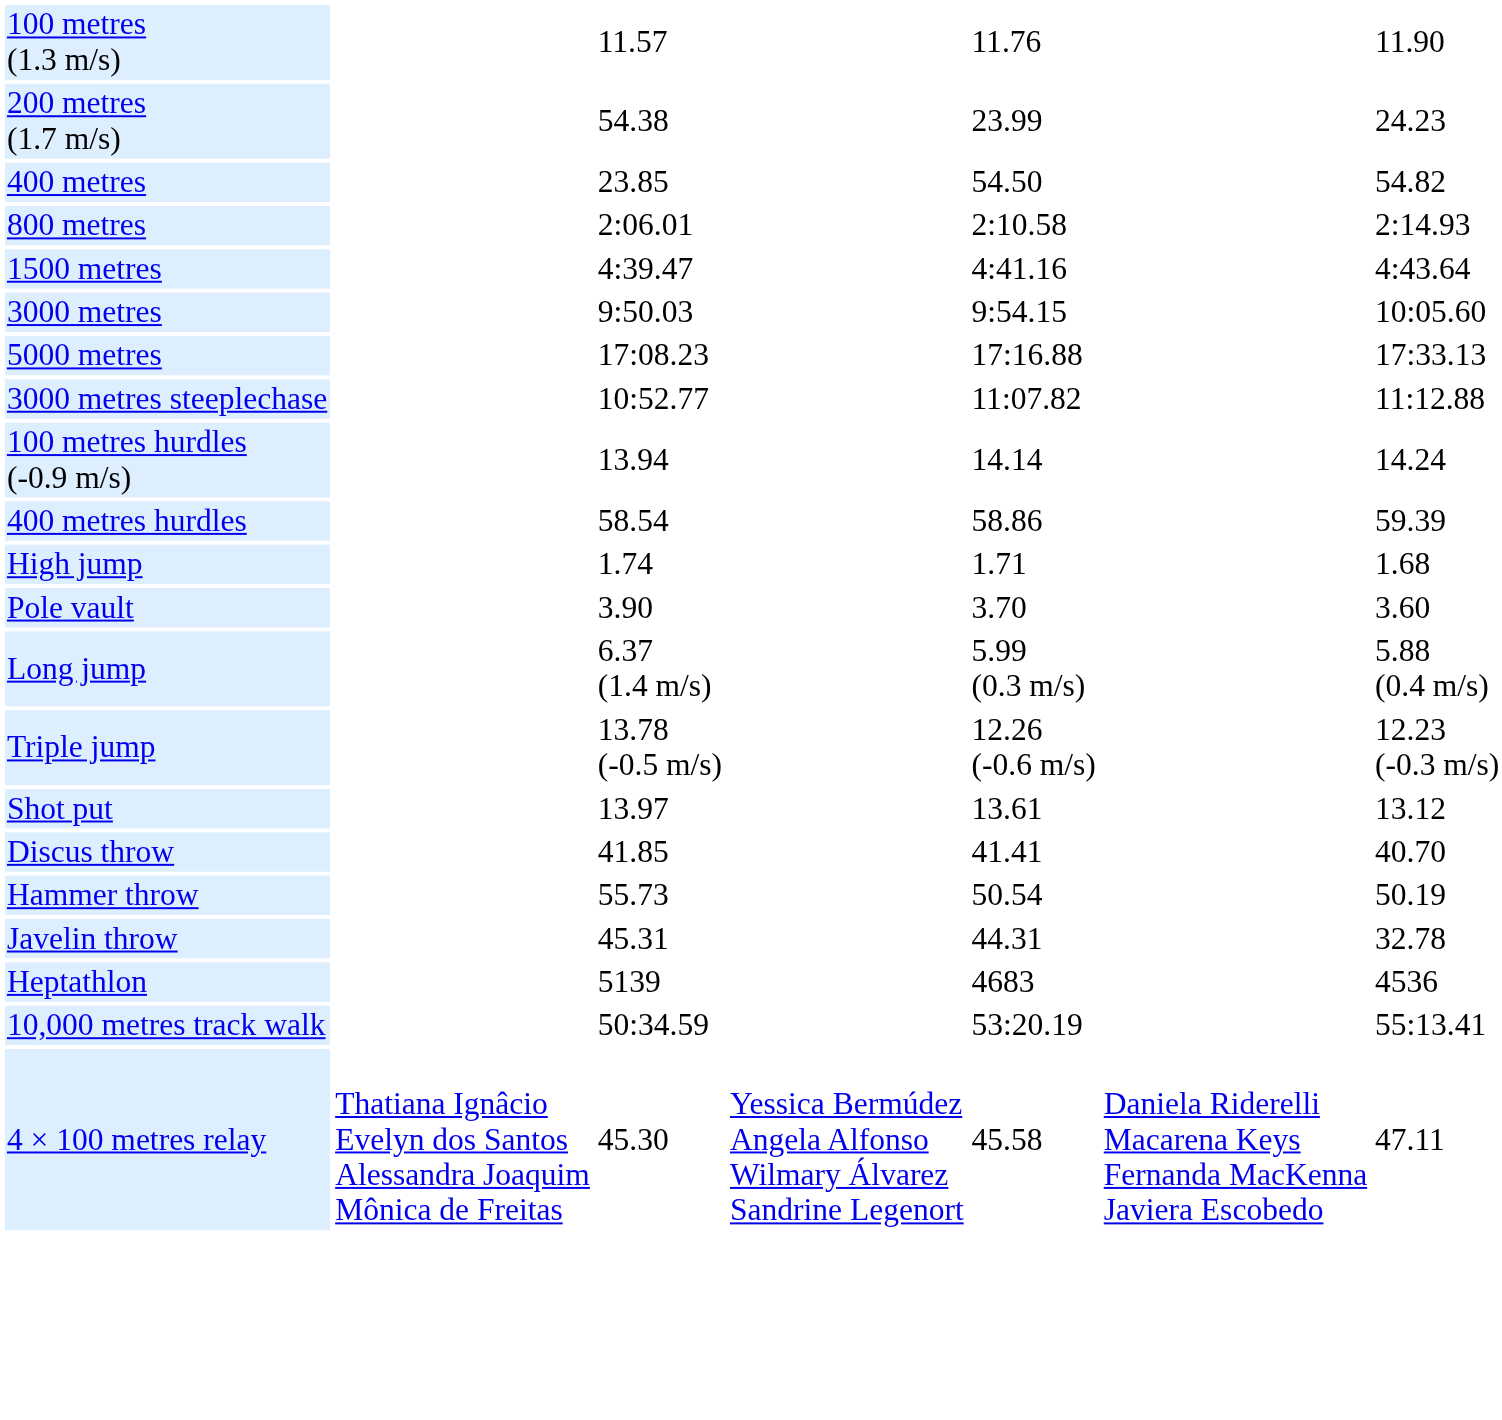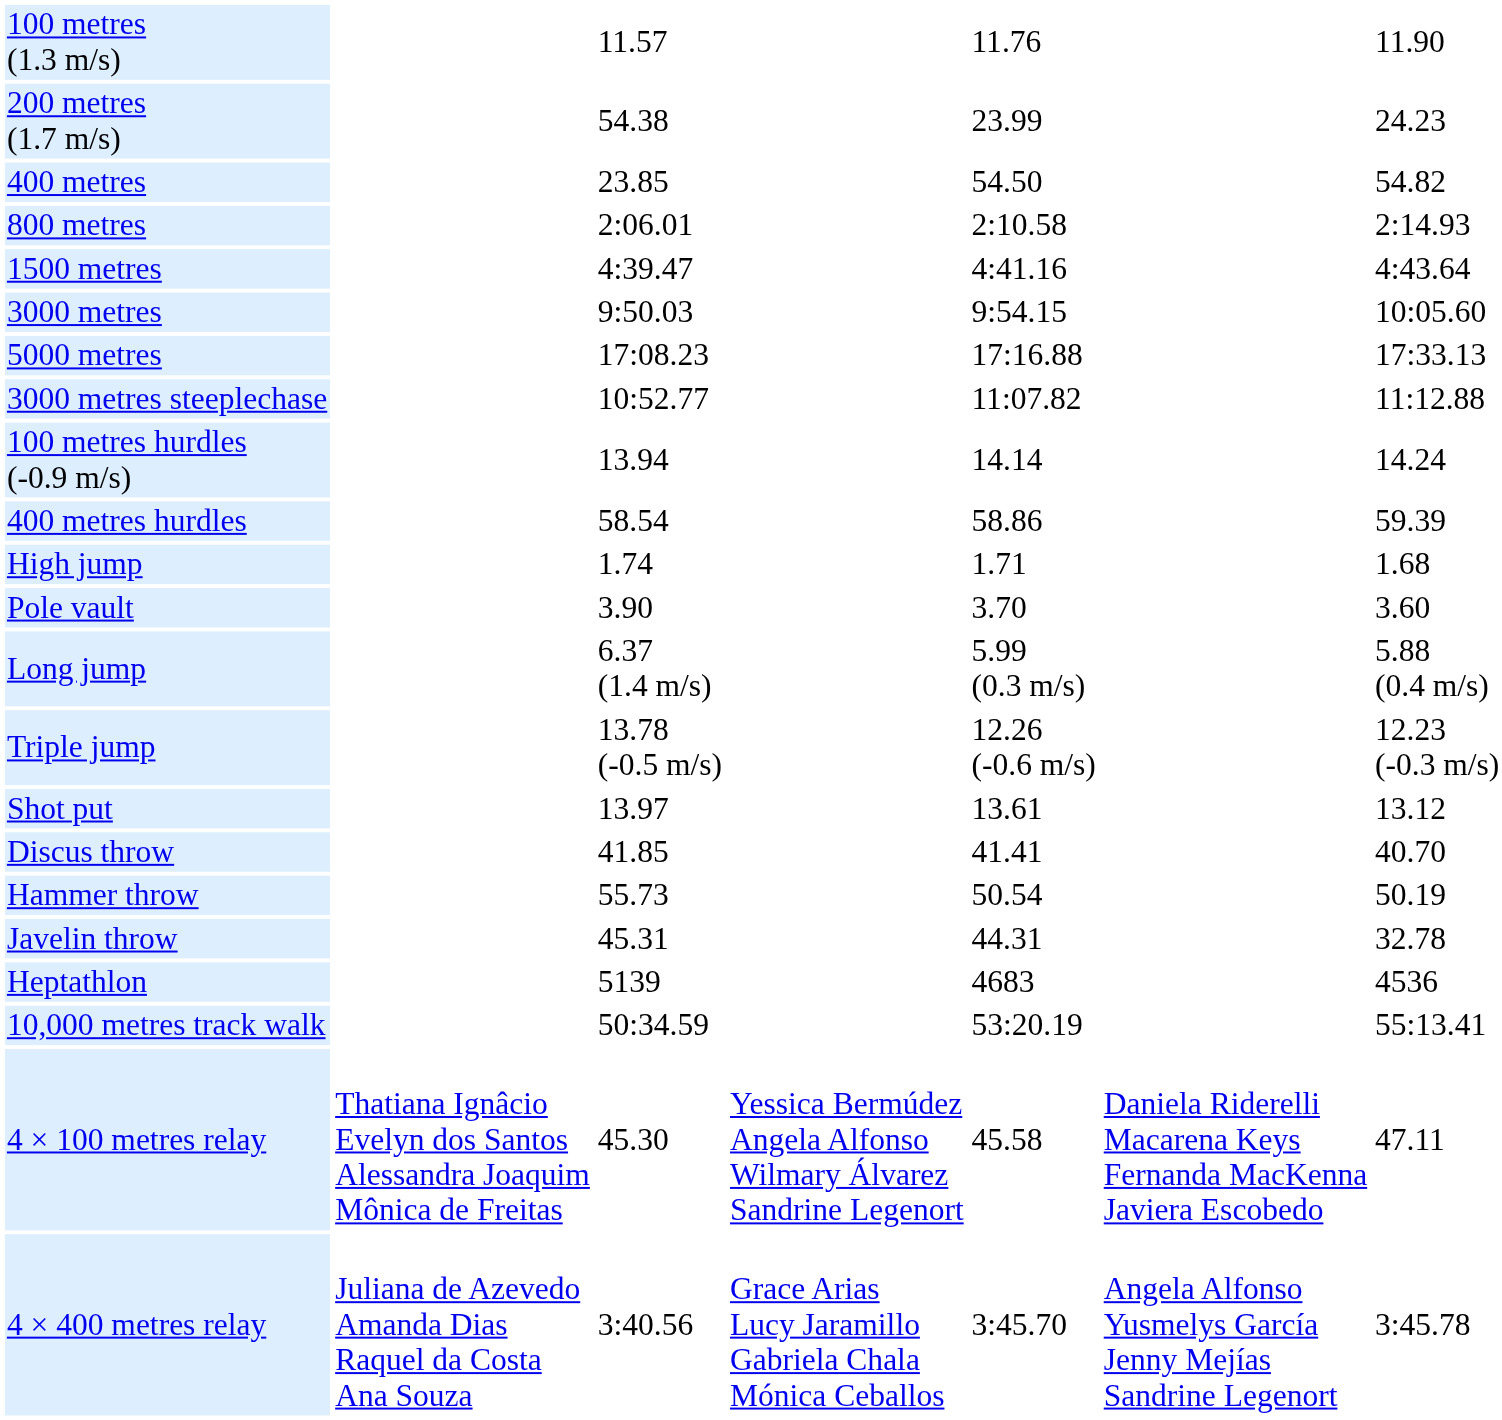 <table>
 <tr>
 <td bgcolor = DDEEFF><a href='#'>100 metres</a> <br> (1.3 m/s)</td>
 <td></td>
 <td>11.57</td>
 <td></td>
 <td>11.76</td>
 <td></td>
 <td>11.90</td>
 </tr>
 <tr>
 <td bgcolor = DDEEFF><a href='#'>200 metres</a> <br> (1.7 m/s)</td>
 <td></td>
 <td>54.38</td>
 <td></td>
 <td>23.99</td>
 <td></td>
 <td>24.23</td>
 </tr>
 <tr>
 <td bgcolor = DDEEFF><a href='#'>400 metres</a></td>
 <td></td>
 <td>23.85</td>
 <td></td>
 <td>54.50</td>
 <td></td>
 <td>54.82</td>
 </tr>
 <tr>
 <td bgcolor = DDEEFF><a href='#'>800 metres</a></td>
 <td></td>
 <td>2:06.01</td>
 <td></td>
 <td>2:10.58</td>
 <td></td>
 <td>2:14.93</td>
 </tr>
 <tr>
 <td bgcolor = DDEEFF><a href='#'>1500 metres</a></td>
 <td></td>
 <td>4:39.47</td>
 <td></td>
 <td>4:41.16</td>
 <td></td>
 <td>4:43.64</td>
 </tr>
 <tr>
 <td bgcolor = DDEEFF><a href='#'>3000 metres</a></td>
 <td></td>
 <td>9:50.03</td>
 <td></td>
 <td>9:54.15</td>
 <td></td>
 <td>10:05.60</td>
 </tr>
 <tr>
 <td bgcolor = DDEEFF><a href='#'>5000 metres</a></td>
 <td></td>
 <td>17:08.23</td>
 <td></td>
 <td>17:16.88</td>
 <td></td>
 <td>17:33.13</td>
 </tr>
 <tr>
 <td bgcolor = DDEEFF><a href='#'>3000 metres steeplechase</a></td>
 <td></td>
 <td>10:52.77</td>
 <td></td>
 <td>11:07.82</td>
 <td></td>
 <td>11:12.88</td>
 </tr>
 <tr>
 <td bgcolor = DDEEFF><a href='#'>100 metres hurdles</a> <br> (-0.9 m/s)</td>
 <td></td>
 <td>13.94</td>
 <td></td>
 <td>14.14</td>
 <td></td>
 <td>14.24</td>
 </tr>
 <tr>
 <td bgcolor = DDEEFF><a href='#'>400 metres hurdles</a></td>
 <td></td>
 <td>58.54</td>
 <td></td>
 <td>58.86</td>
 <td></td>
 <td>59.39</td>
 </tr>
 <tr>
 <td bgcolor = DDEEFF><a href='#'>High jump</a></td>
 <td></td>
 <td>1.74</td>
 <td></td>
 <td>1.71</td>
 <td>  <br> </td>
 <td>1.68</td>
 </tr>
 <tr>
 <td bgcolor = DDEEFF><a href='#'>Pole vault</a></td>
 <td></td>
 <td>3.90</td>
 <td></td>
 <td>3.70</td>
 <td></td>
 <td>3.60</td>
 </tr>
 <tr>
 <td bgcolor = DDEEFF><a href='#'>Long jump</a></td>
 <td></td>
 <td>6.37 <br> (1.4 m/s)</td>
 <td></td>
 <td>5.99 <br> (0.3 m/s)</td>
 <td></td>
 <td>5.88 <br> (0.4 m/s)</td>
 </tr>
 <tr>
 <td bgcolor = DDEEFF><a href='#'>Triple jump</a></td>
 <td></td>
 <td>13.78 <br> (-0.5 m/s)</td>
 <td></td>
 <td>12.26 <br> (-0.6 m/s)</td>
 <td></td>
 <td>12.23 <br> (-0.3 m/s)</td>
 </tr>
 <tr>
 <td bgcolor = DDEEFF><a href='#'>Shot put</a></td>
 <td></td>
 <td>13.97</td>
 <td></td>
 <td>13.61</td>
 <td></td>
 <td>13.12</td>
 </tr>
 <tr>
 <td bgcolor = DDEEFF><a href='#'>Discus throw</a></td>
 <td></td>
 <td>41.85</td>
 <td></td>
 <td>41.41</td>
 <td></td>
 <td>40.70</td>
 </tr>
 <tr>
 <td bgcolor = DDEEFF><a href='#'>Hammer throw</a></td>
 <td></td>
 <td>55.73</td>
 <td></td>
 <td>50.54</td>
 <td></td>
 <td>50.19</td>
 </tr>
 <tr>
 <td bgcolor = DDEEFF><a href='#'>Javelin throw</a></td>
 <td></td>
 <td>45.31</td>
 <td></td>
 <td>44.31</td>
 <td></td>
 <td>32.78</td>
 </tr>
 <tr>
 <td bgcolor = DDEEFF><a href='#'>Heptathlon</a></td>
 <td></td>
 <td>5139</td>
 <td></td>
 <td>4683</td>
 <td></td>
 <td>4536</td>
 </tr>
 <tr>
 <td bgcolor = DDEEFF><a href='#'>10,000 metres track walk</a></td>
 <td></td>
 <td>50:34.59</td>
 <td></td>
 <td>53:20.19</td>
 <td></td>
 <td>55:13.41</td>
 </tr>
 <tr>
 <td bgcolor = DDEEFF><a href='#'>4 × 100 metres relay</a></td>
 <td>  <br> <a href='#'>Thatiana Ignâcio</a> <br> <a href='#'>Evelyn dos Santos</a> <br> <a href='#'>Alessandra Joaquim</a> <br> <a href='#'>Mônica de Freitas</a></td>
 <td>45.30</td>
 <td> <br> <a href='#'>Yessica Bermúdez</a> <br> <a href='#'>Angela Alfonso</a> <br> <a href='#'>Wilmary Álvarez</a> <br> <a href='#'>Sandrine Legenort</a></td>
 <td>45.58</td>
 <td> <br> <a href='#'>Daniela Riderelli</a> <br> <a href='#'>Macarena Keys</a> <br> <a href='#'>Fernanda MacKenna</a> <br> <a href='#'>Javiera Escobedo</a></td>
 <td>47.11</td>
 </tr>
+<tr>
+<td bgcolor = DDEEFF><a href='#'>4 × 400 metres relay</a></td>
+<td><br> <a href='#'>Juliana de Azevedo</a><br> <a href='#'>Amanda Dias</a><br> <a href='#'>Raquel da Costa</a><br> <a href='#'>Ana Souza</a></td>
+<td>3:40.56</td>
+<td><br> <a href='#'>Grace Arias</a> <br> <a href='#'>Lucy Jaramillo</a> <br> <a href='#'>Gabriela Chala</a> <br> <a href='#'>Mónica Ceballos</a></td>
+<td>3:45.70</td>
+<td> <br> <a href='#'>Angela Alfonso</a> <br> <a href='#'>Yusmelys García</a> <br> <a href='#'>Jenny Mejías</a> <br> <a href='#'>Sandrine Legenort</a></td>
+<td>3:45.78</td>
+</tr>
 </table>
